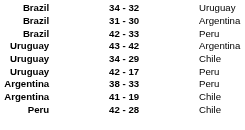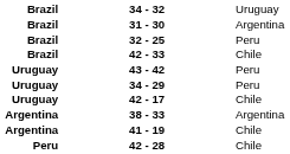 <table width=75% cellspacing=1>
 <tr>
 <th width=25%></th>
 <th width=25%></th>
 <th width=25%></th>
 </tr>
 <tr style=font-size:90%>
 <td align=right><strong>Brazil</strong></td>
 <td align=center><strong>34 - 32</strong></td>
 <td>Uruguay</td>
 </tr>
 <tr style=font-size:90%>
 <td align=right><strong>Brazil</strong></td>
 <td align=center><strong>31 - 30</strong></td>
 <td>Argentina</td>
 </tr>
 <tr style=font-size:90%>
 <td align=right><strong>Brazil</strong></td>
+<td align=center><strong>32 - 25</strong></td>
+<td>Peru</td>
+</tr>
+<tr style=font-size:90%>
+<td align=right><strong>Brazil</strong></td>
 <td align=center><strong>42 - 33</strong></td>
+<td>Chile</td>
+</tr>
+<tr style=font-size:90%>
+<td align=right><strong>Uruguay</strong></td>
+<td align=center><strong>43 - 42</strong></td>
 <td>Peru</td>
 </tr>
 <tr style=font-size:90%>
 <td align=right><strong>Uruguay</strong></td>
-<td align=center><strong>43 - 42</strong></td>
-<td>Argentina</td>
-</tr>
-<tr style=font-size:90%>
-<td align=right><strong>Uruguay</strong></td>
 <td align=center><strong>34 - 29</strong></td>
-<td>Chile</td>
+<td>Peru</td>
 </tr>
 <tr style=font-size:90%>
 <td align=right><strong>Uruguay</strong></td>
 <td align=center><strong>42 - 17</strong></td>
-<td>Peru</td>
+<td>Chile</td>
 </tr>
 <tr style=font-size:90%>
 <td align=right><strong>Argentina</strong></td>
 <td align=center><strong>38 - 33</strong></td>
-<td>Peru</td>
+<td>Argentina</td>
 </tr>
 <tr style=font-size:90%>
 <td align=right><strong>Argentina</strong></td>
 <td align=center><strong>41 - 19</strong></td>
 <td>Chile</td>
 </tr>
 <tr style=font-size:90%>
 <td align=right><strong>Peru</strong></td>
 <td align=center><strong>42 - 28</strong></td>
 <td>Chile</td>
 </tr>
 </table>
